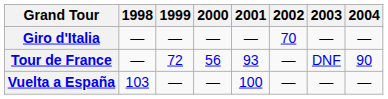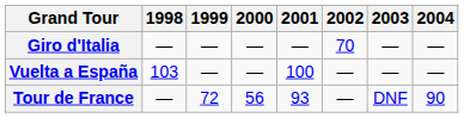 <table class="wikitable plainrowheaders">
 <tr>
 <th>Grand Tour</th>
 <th scope="col">1998</th>
 <th scope="col">1999</th>
 <th scope="col">2000</th>
 <th scope="col">2001</th>
 <th scope="col">2002</th>
 <th scope="col">2003</th>
 <th scope="col">2004</th>
 </tr>
 <tr style="text-align:center;">
 <th scope="row"> <a href='#'>Giro d'Italia</a></th>
 <td>—</td>
 <td>—</td>
 <td>—</td>
 <td>—</td>
 <td style="text-align:center;"><a href='#'>70</a></td>
 <td>—</td>
 <td>—</td>
 </tr>
 <tr style="text-align:center;">
+<th scope="row"> <a href='#'>Vuelta a España</a></th>
+<td style="text-align:center;"><a href='#'>103</a></td>
+<td>—</td>
+<td>—</td>
+<td style="text-align:center;"><a href='#'>100</a></td>
+<td>—</td>
+<td>—</td>
+<td>—</td>
+</tr>
+<tr style="text-align:center;">
 <th scope="row"> <a href='#'>Tour de France</a></th>
 <td>—</td>
 <td style="text-align:center;"><a href='#'>72</a></td>
 <td style="text-align:center;"><a href='#'>56</a></td>
 <td style="text-align:center;"><a href='#'>93</a></td>
 <td>—</td>
 <td style="text-align:center;"><a href='#'>DNF</a></td>
 <td style="text-align:center;"><a href='#'>90</a></td>
 </tr>
-<tr style="text-align:center;">
-<th scope="row"> <a href='#'>Vuelta a España</a></th>
-<td style="text-align:center;"><a href='#'>103</a></td>
-<td>—</td>
-<td>—</td>
-<td style="text-align:center;"><a href='#'>100</a></td>
-<td>—</td>
-<td>—</td>
-<td>—</td>
-</tr>
 </table>
